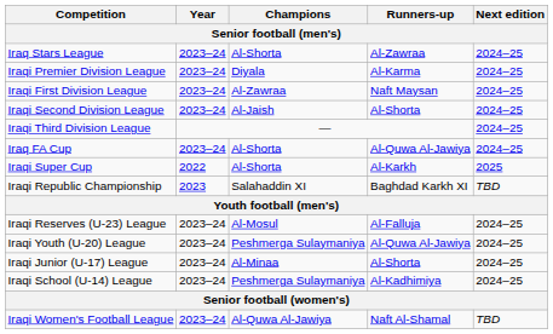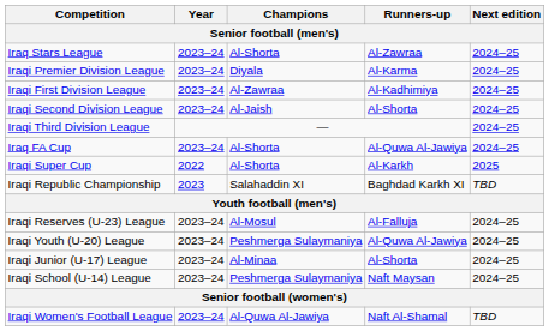 <table class="wikitable sortable">
 <tr>
 <th>Competition</th>
 <th>Year</th>
 <th>Champions</th>
 <th>Runners-up</th>
 <th>Next edition</th>
 </tr>
 <tr>
 <th colspan=6>Senior football (men's)</th>
 </tr>
 <tr>
 <td><a href='#'>Iraq Stars League</a></td>
 <td><a href='#'>2023–24</a></td>
 <td><a href='#'>Al-Shorta</a></td>
 <td><a href='#'>Al-Zawraa</a></td>
 <td><a href='#'>2024–25</a></td>
 </tr>
 <tr>
 <td><a href='#'>Iraqi Premier Division League</a></td>
 <td><a href='#'>2023–24</a></td>
 <td><a href='#'>Diyala</a></td>
 <td><a href='#'>Al-Karma</a></td>
 <td><a href='#'>2024–25</a></td>
 </tr>
 <tr>
 <td><a href='#'>Iraqi First Division League</a></td>
 <td><a href='#'>2023–24</a></td>
 <td><a href='#'>Al-Zawraa</a></td>
-<td><a href='#'>Naft Maysan</a></td>
+<td><a href='#'>Al-Kadhimiya</a></td>
 <td><a href='#'>2024–25</a></td>
 </tr>
 <tr>
 <td><a href='#'>Iraqi Second Division League</a></td>
 <td><a href='#'>2023–24</a></td>
 <td><a href='#'>Al-Jaish</a></td>
 <td><a href='#'>Al-Shorta</a></td>
 <td><a href='#'>2024–25</a></td>
 </tr>
 <tr>
 <td><a href='#'>Iraqi Third Division League</a></td>
 <td colspan=3 align=center>—</td>
 <td><a href='#'>2024–25</a></td>
 </tr>
 <tr>
 <td><a href='#'>Iraq FA Cup</a></td>
 <td><a href='#'>2023–24</a></td>
 <td><a href='#'>Al-Shorta</a></td>
 <td><a href='#'>Al-Quwa Al-Jawiya</a></td>
 <td><a href='#'>2024–25</a></td>
 </tr>
 <tr>
 <td><a href='#'>Iraqi Super Cup</a></td>
 <td><a href='#'>2022</a></td>
 <td><a href='#'>Al-Shorta</a></td>
 <td><a href='#'>Al-Karkh</a></td>
 <td><a href='#'>2025</a></td>
 </tr>
 <tr>
 <td>Iraqi Republic Championship</td>
 <td><a href='#'>2023</a></td>
 <td>Salahaddin XI</td>
 <td>Baghdad Karkh XI</td>
 <td><em>TBD</em></td>
 </tr>
 <tr>
 <th colspan=6>Youth football (men's)</th>
 </tr>
 <tr>
 <td>Iraqi Reserves (U-23) League</td>
 <td>2023–24</td>
 <td><a href='#'>Al-Mosul</a></td>
 <td><a href='#'>Al-Falluja</a></td>
 <td>2024–25</td>
 </tr>
 <tr>
 <td>Iraqi Youth (U-20) League</td>
 <td>2023–24</td>
 <td><a href='#'>Peshmerga Sulaymaniya</a></td>
 <td><a href='#'>Al-Quwa Al-Jawiya</a></td>
 <td>2024–25</td>
 </tr>
 <tr>
 <td>Iraqi Junior (U-17) League</td>
 <td>2023–24</td>
 <td><a href='#'>Al-Minaa</a></td>
 <td><a href='#'>Al-Shorta</a></td>
 <td>2024–25</td>
 </tr>
 <tr>
 <td>Iraqi School (U-14) League</td>
 <td>2023–24</td>
 <td><a href='#'>Peshmerga Sulaymaniya</a></td>
-<td><a href='#'>Al-Kadhimiya</a></td>
+<td><a href='#'>Naft Maysan</a></td>
 <td>2024–25</td>
 </tr>
 <tr>
 <th colspan=6>Senior football (women's)</th>
 </tr>
 <tr>
 <td><a href='#'>Iraqi Women's Football League</a></td>
 <td><a href='#'>2023–24</a></td>
 <td><a href='#'>Al-Quwa Al-Jawiya</a></td>
 <td><a href='#'>Naft Al-Shamal</a></td>
 <td><em>TBD</em></td>
 </tr>
 </table>
